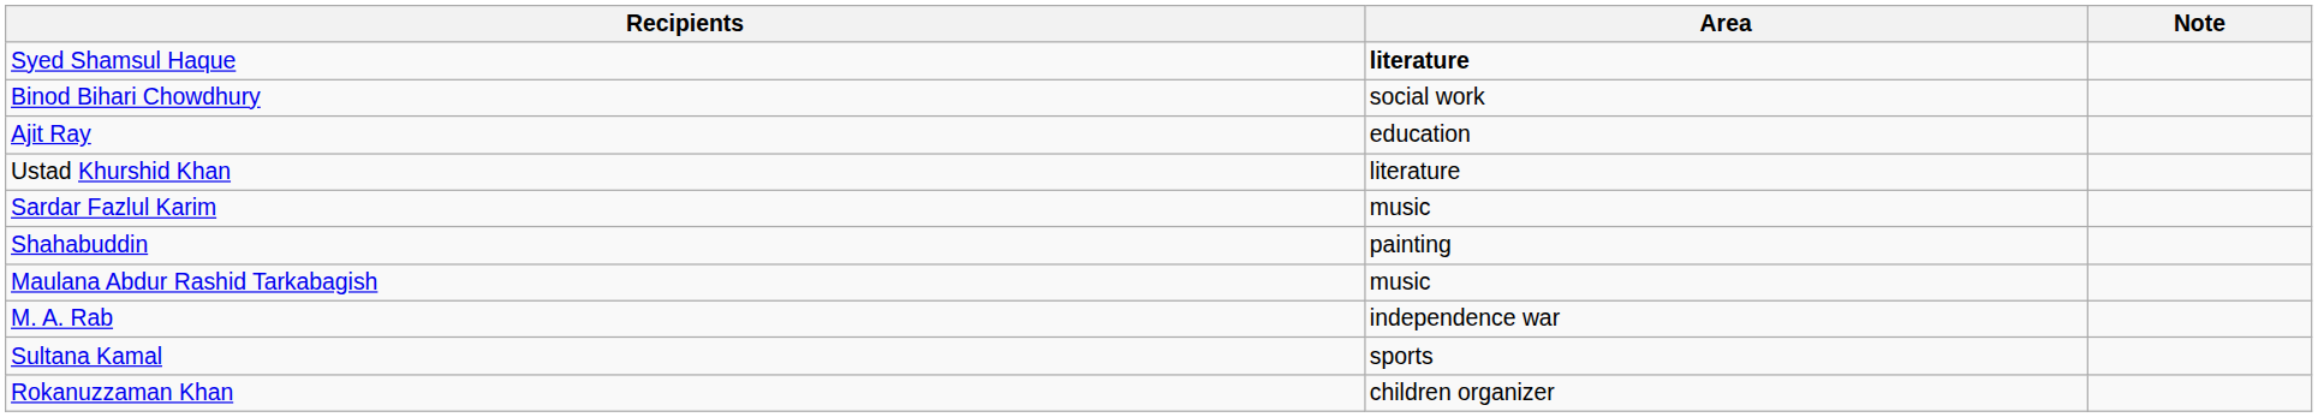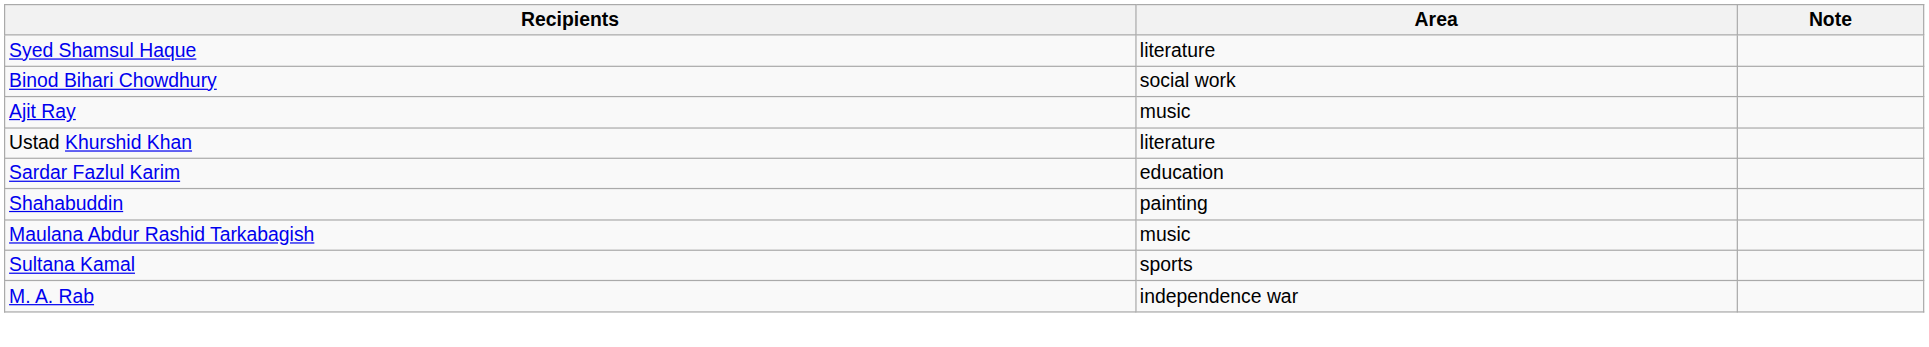 <table class="wikitable" style="width:80%;">
 <tr>
 <th>Recipients</th>
 <th>Area</th>
 <th>Note</th>
 </tr>
 <tr>
 <td><a href='#'>Syed Shamsul Haque</a></td>
-<td><strong>literature</strong></td>
+<td>literature</td>
 <td></td>
 </tr>
 <tr>
 <td><a href='#'>Binod Bihari Chowdhury</a></td>
 <td>social work</td>
 <td></td>
 </tr>
 <tr>
 <td><a href='#'>Ajit Ray</a></td>
-<td>education</td>
+<td>music</td>
 <td></td>
 </tr>
 <tr>
 <td>Ustad <a href='#'>Khurshid Khan</a></td>
 <td>literature</td>
 <td></td>
 </tr>
 <tr>
 <td><a href='#'>Sardar Fazlul Karim</a></td>
-<td>music</td>
+<td>education</td>
 <td></td>
 </tr>
 <tr>
 <td><a href='#'>Shahabuddin</a></td>
 <td>painting</td>
 <td></td>
 </tr>
 <tr>
 <td><a href='#'>Maulana Abdur Rashid Tarkabagish</a></td>
 <td>music</td>
 <td></td>
 </tr>
 <tr>
-<td><a href='#'>M. A. Rab</a></td>
-<td>independence war</td>
-<td></td>
-</tr>
-<tr>
 <td><a href='#'>Sultana Kamal</a></td>
 <td>sports</td>
 <td></td>
 </tr>
 <tr>
-<td><a href='#'>Rokanuzzaman Khan</a></td>
-<td>children organizer</td>
+<td><a href='#'>M. A. Rab</a></td>
+<td>independence war</td>
 <td></td>
 </tr>
 </table>
